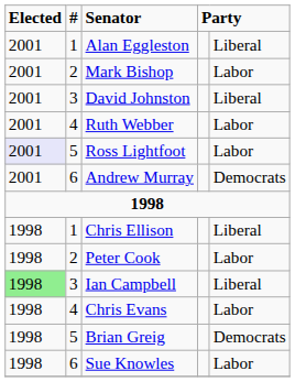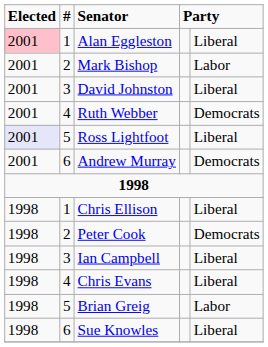 <table class="wikitable" style="float:right">
 <tr>
 <td><strong>Elected</strong></td>
 <td><strong>#</strong></td>
 <td><strong>Senator</strong></td>
 <td colspan="2"><strong>Party</strong></td>
 </tr>
 <tr>
-<td>2001</td>
+<td style="background: pink;">2001</td>
 <td>1</td>
 <td><a href='#'>Alan Eggleston</a></td>
 <td> </td>
 <td>Liberal</td>
 </tr>
 <tr>
 <td>2001</td>
 <td>2</td>
 <td><a href='#'>Mark Bishop</a></td>
 <td> </td>
 <td>Labor</td>
 </tr>
 <tr>
 <td>2001</td>
 <td>3</td>
 <td><a href='#'>David Johnston</a></td>
 <td> </td>
 <td>Liberal</td>
 </tr>
 <tr>
 <td>2001</td>
 <td>4</td>
 <td><a href='#'>Ruth Webber</a></td>
 <td> </td>
-<td>Labor</td>
+<td>Democrats</td>
 </tr>
 <tr>
 <td style="background: lavender;">2001</td>
 <td>5</td>
 <td><a href='#'>Ross Lightfoot</a></td>
 <td> </td>
-<td>Labor</td>
+<td>Liberal</td>
 </tr>
 <tr>
 <td>2001</td>
 <td>6</td>
 <td><a href='#'>Andrew Murray</a></td>
 <td> </td>
 <td>Democrats</td>
 </tr>
 <tr>
 <td align=center colspan="5"><strong>1998</strong></td>
 </tr>
 <tr>
 <td>1998</td>
 <td>1</td>
 <td><a href='#'>Chris Ellison</a></td>
 <td> </td>
 <td>Liberal</td>
 </tr>
 <tr>
 <td>1998</td>
 <td>2</td>
 <td><a href='#'>Peter Cook</a></td>
 <td> </td>
-<td>Labor</td>
+<td>Democrats</td>
 </tr>
 <tr>
-<td style="background: lightgreen;">1998</td>
+<td>1998</td>
 <td>3</td>
 <td><a href='#'>Ian Campbell</a></td>
 <td> </td>
 <td>Liberal</td>
 </tr>
 <tr>
 <td>1998</td>
 <td>4</td>
 <td><a href='#'>Chris Evans</a></td>
 <td> </td>
-<td>Labor</td>
+<td>Liberal</td>
 </tr>
 <tr>
 <td>1998</td>
 <td>5</td>
 <td><a href='#'>Brian Greig</a></td>
 <td> </td>
-<td>Democrats</td>
+<td>Labor</td>
 </tr>
 <tr>
 <td>1998</td>
 <td>6</td>
 <td><a href='#'>Sue Knowles</a></td>
 <td> </td>
-<td>Labor</td>
+<td>Liberal</td>
 </tr>
 <tr>
 </tr>
 </table>
